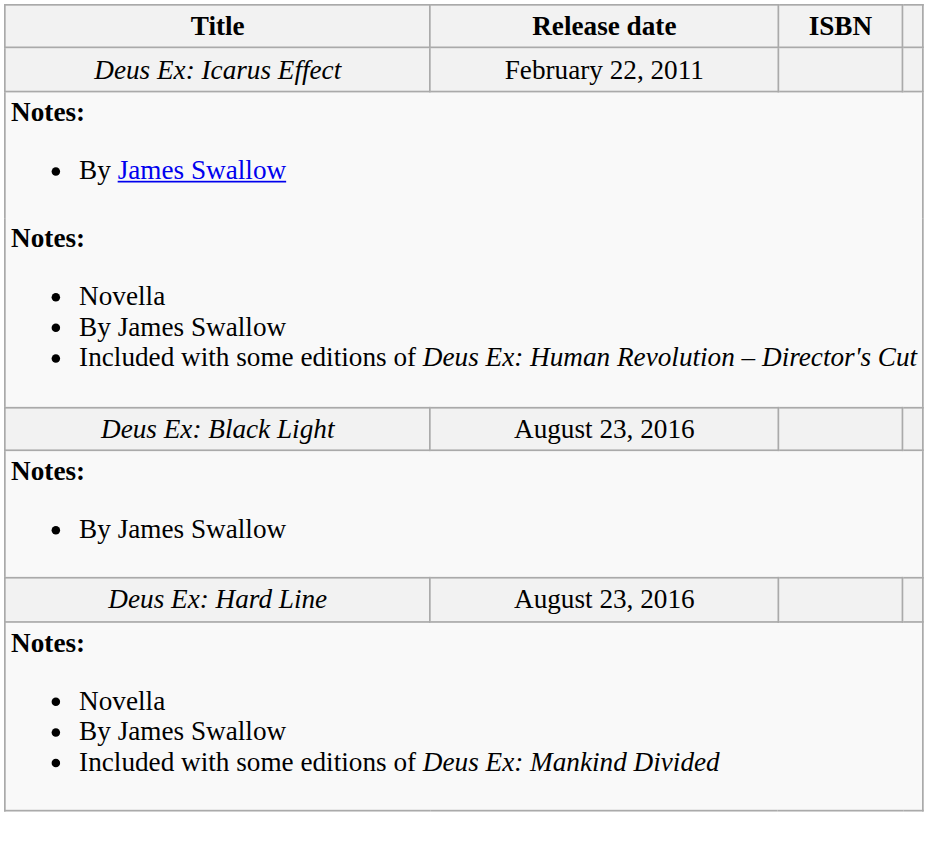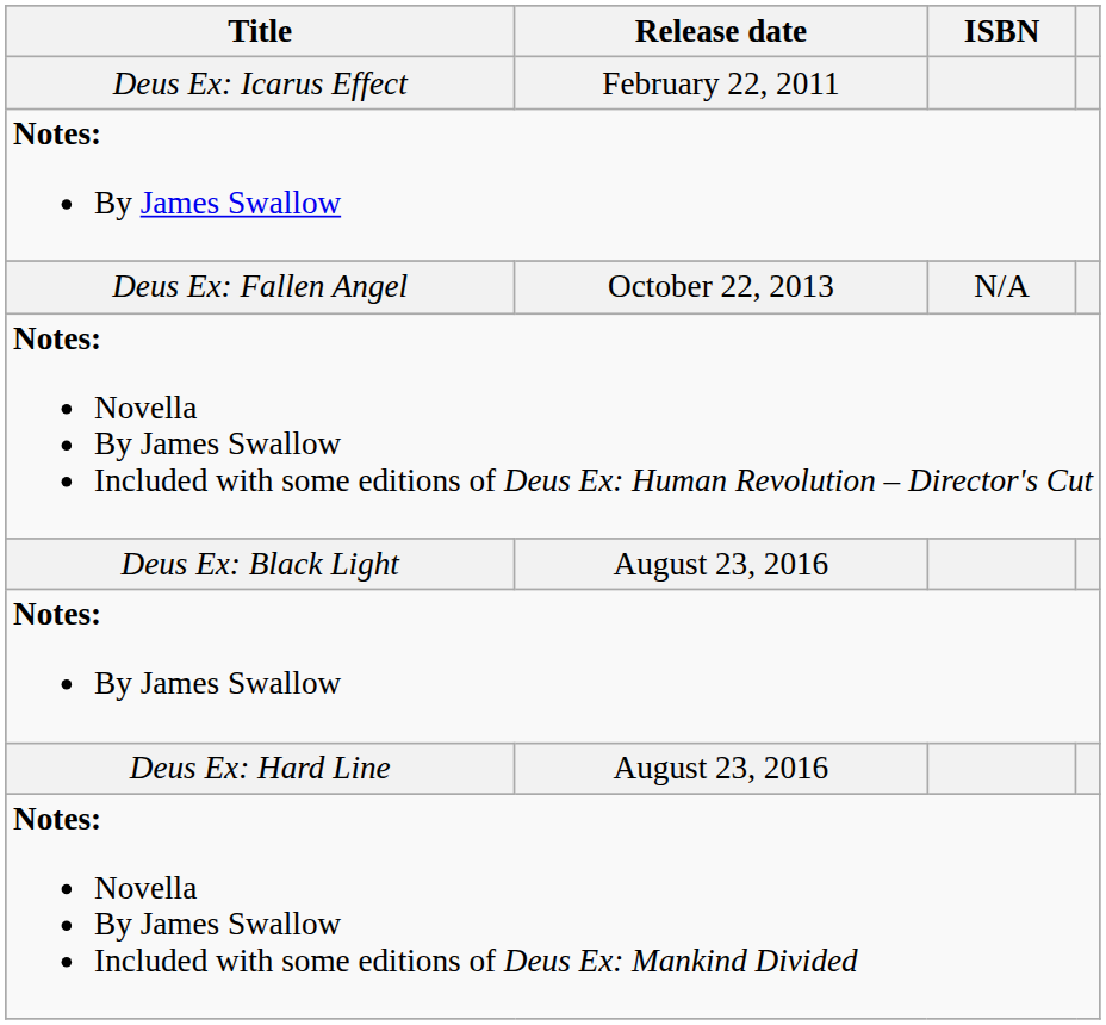 <table class="wikitable">
 <tr style="text-align: center">
 <th>Title</th>
 <th>Release date</th>
 <th>ISBN</th>
 <th></th>
 </tr>
 <tr bgcolor="#F2F2F2" align="center">
 <td><em>Deus Ex: Icarus Effect</em></td>
 <td>February 22, 2011</td>
 <td></td>
 <td></td>
 </tr>
 <tr>
 <td colspan="4" style="border: none; vertical-align: top"><strong>Notes:</strong><br><ul><li>By <a href='#'>James Swallow</a></li></ul></td>
+</tr>
+<tr bgcolor="#F2F2F2" align="center">
+<td><em>Deus Ex: Fallen Angel</em></td>
+<td>October 22, 2013</td>
+<td>N/A</td>
+<td></td>
 </tr>
 <tr>
 <td colspan="4" style="border: none; vertical-align: top"><strong>Notes:</strong><br><ul><li>Novella</li><li>By James Swallow</li><li>Included with some editions of <em>Deus Ex: Human Revolution – Director's Cut</em></li></ul></td>
 </tr>
 <tr bgcolor="#F2F2F2" align="center">
 <td><em>Deus Ex: Black Light</em></td>
 <td>August 23, 2016</td>
 <td></td>
 <td></td>
 </tr>
 <tr>
 <td colspan="4" style="border: none; vertical-align: top"><strong>Notes:</strong><br><ul><li>By James Swallow</li></ul></td>
 </tr>
 <tr bgcolor="#F2F2F2" align="center">
 <td><em>Deus Ex: Hard Line</em></td>
 <td>August 23, 2016</td>
 <td></td>
 <td></td>
 </tr>
 <tr>
 <td colspan="4" style="border: none; vertical-align: top"><strong>Notes:</strong><br><ul><li>Novella</li><li>By James Swallow</li><li>Included with some editions of <em>Deus Ex: Mankind Divided</em></li></ul></td>
 </tr>
 </table>
